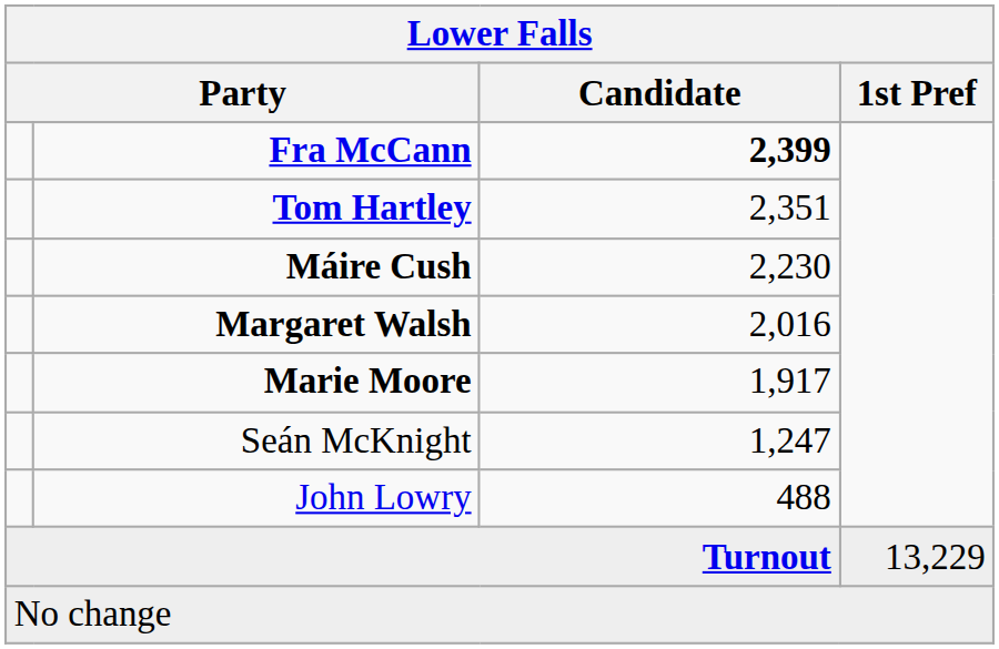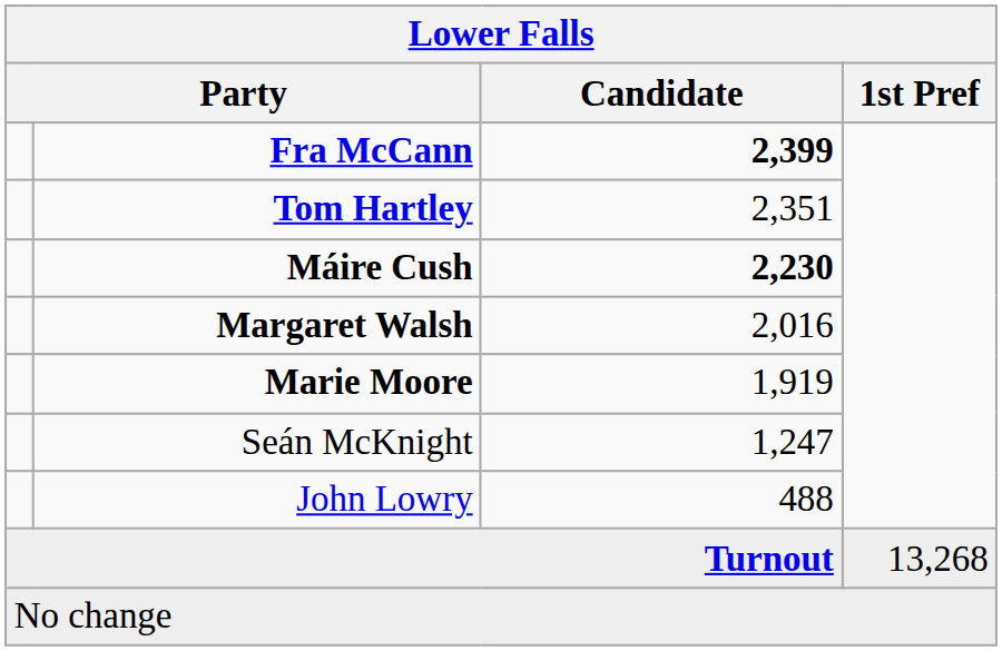 <table class="wikitable">
 <tr>
 <th colspan="4" align="center"><a href='#'>Lower Falls</a></th>
 </tr>
 <tr>
 <th colspan="2" align="center" width=200>Party</th>
 <th width=150>Candidate</th>
 <th width=60>1st Pref</th>
 </tr>
 <tr>
 <td></td>
 <td align="right"><strong><a href='#'>Fra McCann</a></strong></td>
 <td align="right"><strong>2,399</strong></td>
 </tr>
 <tr>
 <td></td>
 <td align="right"><strong><a href='#'>Tom Hartley</a></strong></td>
 <td align="right">2,351</td>
 </tr>
 <tr>
 <td></td>
 <td align="right"><strong>Máire Cush</strong></td>
-<td align="right">2,230</td>
+<td align="right"><strong>2,230</strong></td>
 </tr>
 <tr>
 <td></td>
 <td align="right"><strong>Margaret Walsh</strong></td>
 <td align="right">2,016</td>
 </tr>
 <tr>
 <td></td>
 <td align="right"><strong>Marie Moore</strong></td>
-<td align="right">1,917</td>
+<td align="right">1,919</td>
 </tr>
 <tr>
 <td></td>
 <td align="right">Seán McKnight</td>
 <td align="right">1,247</td>
 </tr>
 <tr>
 <td></td>
 <td align="right"><a href='#'>John Lowry</a></td>
 <td align="right">488</td>
 </tr>
 <tr bgcolor="EEEEEE">
 <td colspan=3 align="right"><strong><a href='#'>Turnout</a></strong></td>
-<td align="right">13,229</td>
+<td align="right">13,268</td>
 </tr>
 <tr bgcolor="EEEEEE">
 <td colspan=4>No change</td>
 </tr>
 </table>
